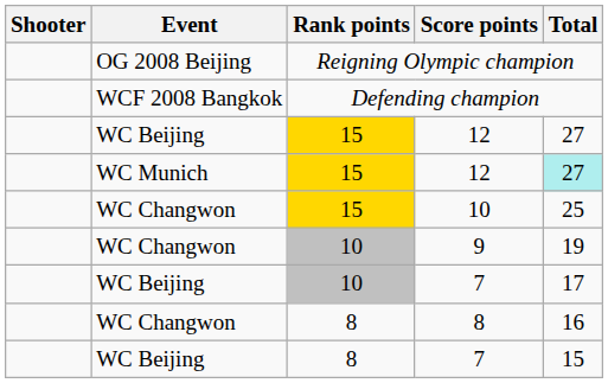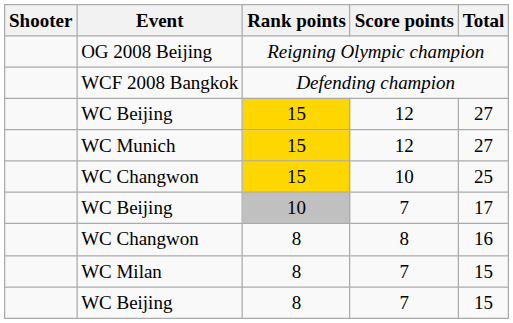 <table class="wikitable" style="font-size: 95%">
 <tr>
 <th>Shooter</th>
 <th>Event</th>
 <th>Rank points</th>
 <th>Score points</th>
 <th>Total</th>
 </tr>
 <tr>
 <td></td>
 <td>OG 2008 Beijing</td>
 <td colspan=3 style="text-align: center"><em>Reigning Olympic champion</em></td>
 </tr>
 <tr>
 <td></td>
 <td>WCF 2008 Bangkok</td>
 <td colspan=3 style="text-align: center"><em>Defending champion</em></td>
 </tr>
 <tr>
 <td></td>
 <td>WC Beijing</td>
 <td style="text-align: center; background: gold">15</td>
 <td style="text-align: center">12</td>
 <td style="text-align: center">27</td>
 </tr>
 <tr>
 <td></td>
 <td>WC Munich</td>
 <td style="text-align: center; background: gold">15</td>
 <td style="text-align: center">12</td>
-<td style="background: paleturquoise; text-align: center">27</td>
+<td style="text-align: center">27</td>
 </tr>
 <tr>
 <td></td>
 <td>WC Changwon</td>
 <td style="text-align: center; background: gold">15</td>
 <td style="text-align: center">10</td>
 <td style="text-align: center">25</td>
-</tr>
-<tr>
-<td></td>
-<td>WC Changwon</td>
-<td style="text-align: center; background: silver">10</td>
-<td style="text-align: center">9</td>
-<td style="text-align: center">19</td>
 </tr>
 <tr>
 <td></td>
 <td>WC Beijing</td>
 <td style="text-align: center; background: silver">10</td>
 <td style="text-align: center">7</td>
 <td style="text-align: center">17</td>
 </tr>
 <tr>
 <td></td>
 <td>WC Changwon</td>
 <td style="text-align: center; background: bronze">8</td>
 <td style="text-align: center">8</td>
 <td style="text-align: center">16</td>
 </tr>
 <tr>
 <td></td>
+<td>WC Milan</td>
+<td style="text-align: center; background: bronze">8</td>
+<td style="text-align: center">7</td>
+<td style="text-align: center">15</td>
+</tr>
+<tr>
+<td></td>
 <td>WC Beijing</td>
 <td style="text-align: center; background: bronze">8</td>
 <td style="text-align: center">7</td>
 <td style="text-align: center">15</td>
 </tr>
 </table>
